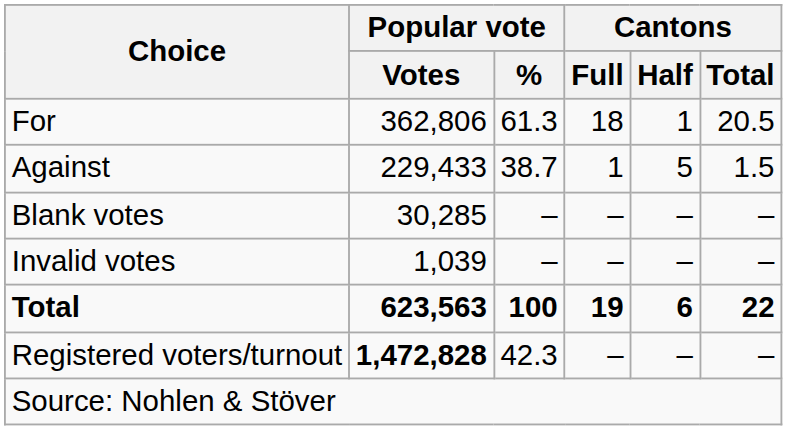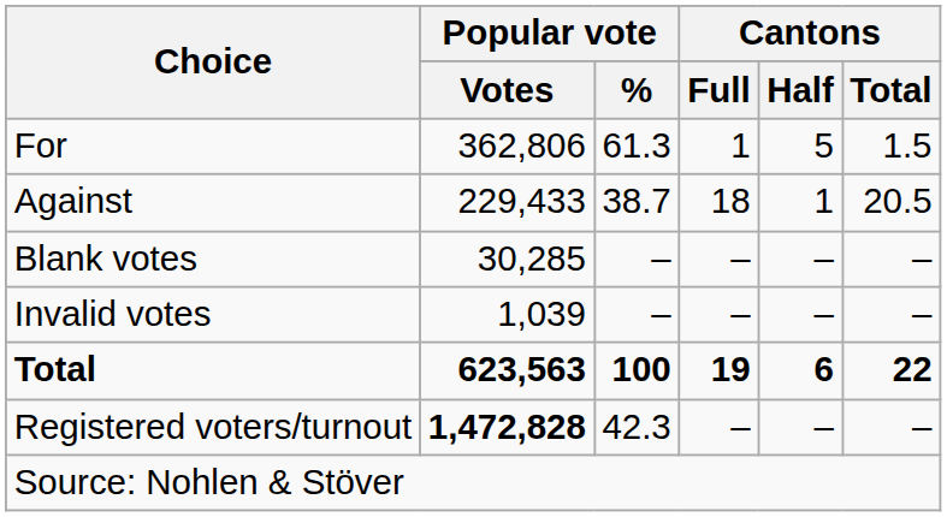 <table class=wikitable style=text-align:right>
 <tr>
 <th rowspan=2>Choice</th>
 <th colspan=2>Popular vote</th>
 <th colspan=3>Cantons</th>
 </tr>
 <tr>
 <th>Votes</th>
 <th>%</th>
 <th>Full</th>
 <th>Half</th>
 <th>Total</th>
 </tr>
 <tr>
 <td align=left>For</td>
 <td>362,806</td>
 <td>61.3</td>
-<td>18</td>
 <td>1</td>
-<td>20.5</td>
+<td>5</td>
+<td>1.5</td>
 </tr>
 <tr>
 <td align=left>Against</td>
 <td>229,433</td>
 <td>38.7</td>
+<td>18</td>
 <td>1</td>
-<td>5</td>
-<td>1.5</td>
+<td>20.5</td>
 </tr>
 <tr>
 <td align=left>Blank votes</td>
 <td>30,285</td>
 <td>–</td>
 <td>–</td>
 <td>–</td>
 <td>–</td>
 </tr>
 <tr>
 <td align=left>Invalid votes</td>
 <td>1,039</td>
 <td>–</td>
 <td>–</td>
 <td>–</td>
 <td>–</td>
 </tr>
 <tr>
 <td align=left><strong>Total</strong></td>
 <td><strong>623,563</strong></td>
 <td><strong>100</strong></td>
 <td><strong>19</strong></td>
 <td><strong>6</strong></td>
 <td><strong>22</strong></td>
 </tr>
 <tr>
 <td align=left>Registered voters/turnout</td>
 <td><strong>1,472,828</strong></td>
 <td>42.3</td>
 <td>–</td>
 <td>–</td>
 <td>–</td>
 </tr>
 <tr>
 <td align=left colspan=6>Source: Nohlen & Stöver</td>
 </tr>
 </table>
